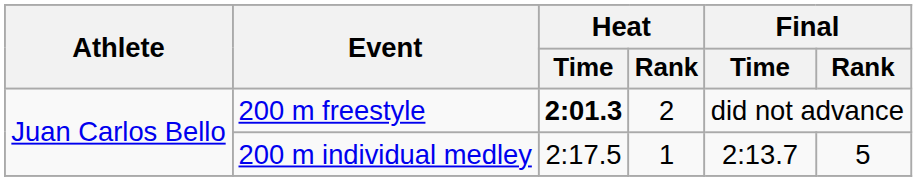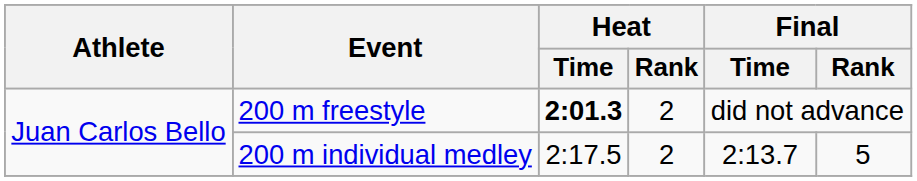 <table class=wikitable style="font-size:90%">
 <tr>
 <th rowspan="2">Athlete</th>
 <th rowspan="2">Event</th>
 <th colspan="2">Heat</th>
 <th colspan="2">Final</th>
 </tr>
 <tr style="font-size:95%">
 <th>Time</th>
 <th>Rank</th>
 <th>Time</th>
 <th>Rank</th>
 </tr>
 <tr>
 <td rowspan=2><a href='#'>Juan Carlos Bello</a></td>
 <td><a href='#'>200 m freestyle</a></td>
 <td align="center"><strong>2:01.3</strong></td>
 <td align="center">2</td>
 <td colspan=2 align="center">did not advance</td>
 </tr>
 <tr>
 <td><a href='#'>200 m individual medley</a></td>
 <td align="center">2:17.5</td>
-<td align="center">1</td>
+<td align="center">2</td>
 <td align="center">2:13.7</td>
 <td align="center">5</td>
 </tr>
 </table>
